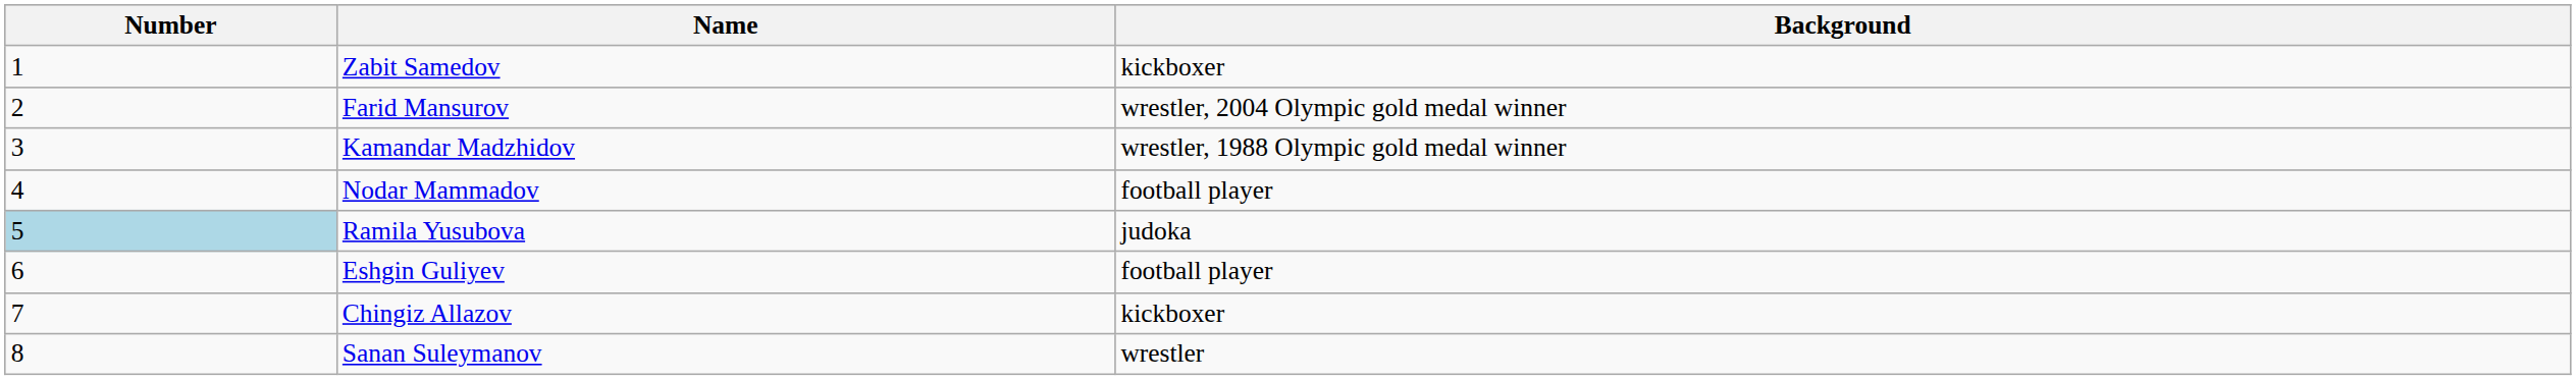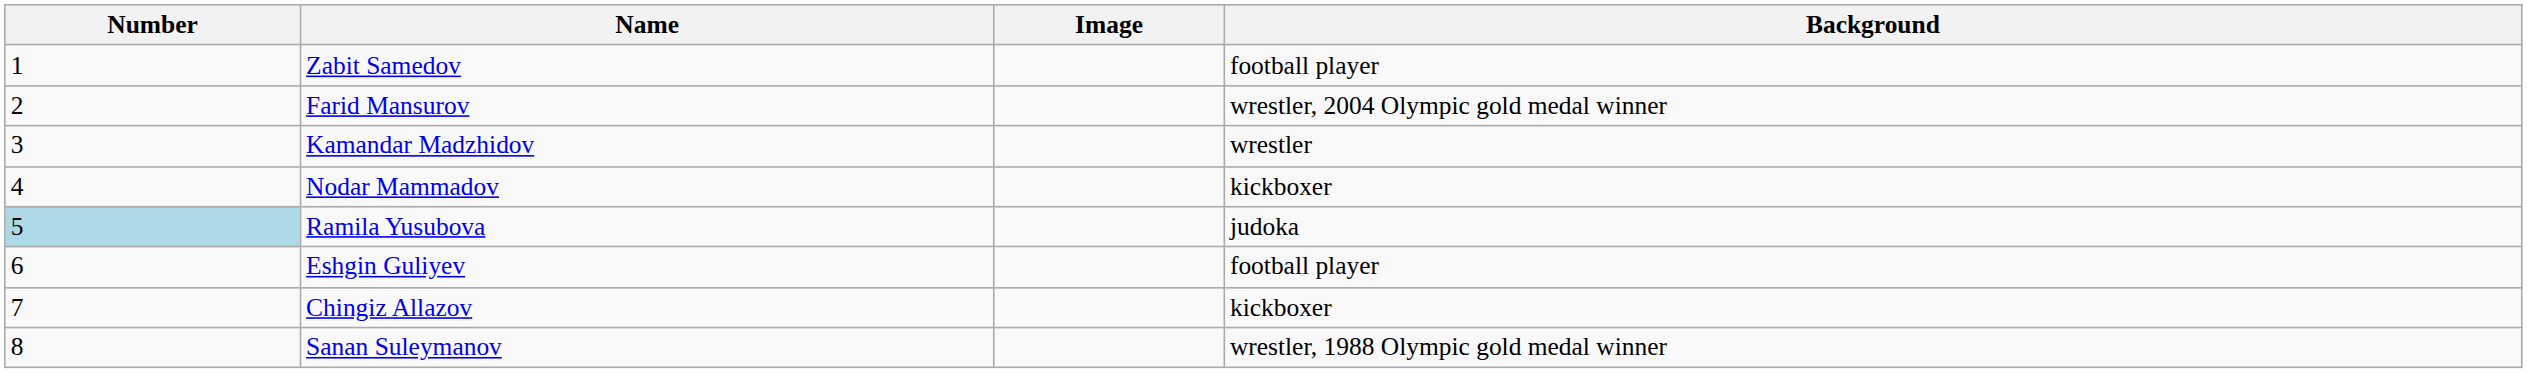 <table class="wikitable plainrowheaders sortable" style="font-size:100%;width:100%">
 <tr>
 <th scope="col">Number</th>
 <th scope="col">Name</th>
+<th scope="col">Image</th>
 <th scope="col">Background</th>
 </tr>
 <tr>
 <td>1</td>
 <td><a href='#'>Zabit Samedov</a></td>
-<td>kickboxer</td>
+<td></td>
+<td>football player</td>
 </tr>
 <tr>
 <td>2</td>
 <td><a href='#'>Farid Mansurov</a></td>
+<td></td>
 <td>wrestler, 2004 Olympic gold medal winner</td>
 </tr>
 <tr>
 <td>3</td>
 <td><a href='#'>Kamandar Madzhidov</a></td>
-<td>wrestler, 1988 Olympic gold medal winner</td>
+<td></td>
+<td>wrestler</td>
 </tr>
 <tr>
 <td>4</td>
 <td><a href='#'>Nodar Mammadov</a></td>
-<td>football player</td>
+<td></td>
+<td>kickboxer</td>
 </tr>
 <tr>
 <td style="background: lightblue;">5</td>
 <td><a href='#'>Ramila Yusubova</a></td>
+<td></td>
 <td>judoka</td>
 </tr>
 <tr>
 <td>6</td>
 <td><a href='#'>Eshgin Guliyev</a></td>
+<td></td>
 <td>football player</td>
 </tr>
 <tr>
 <td>7</td>
 <td><a href='#'>Chingiz Allazov</a></td>
+<td></td>
 <td>kickboxer</td>
 </tr>
 <tr>
 <td>8</td>
 <td><a href='#'>Sanan Suleymanov</a></td>
-<td>wrestler</td>
+<td></td>
+<td>wrestler, 1988 Olympic gold medal winner</td>
 </tr>
 </table>
